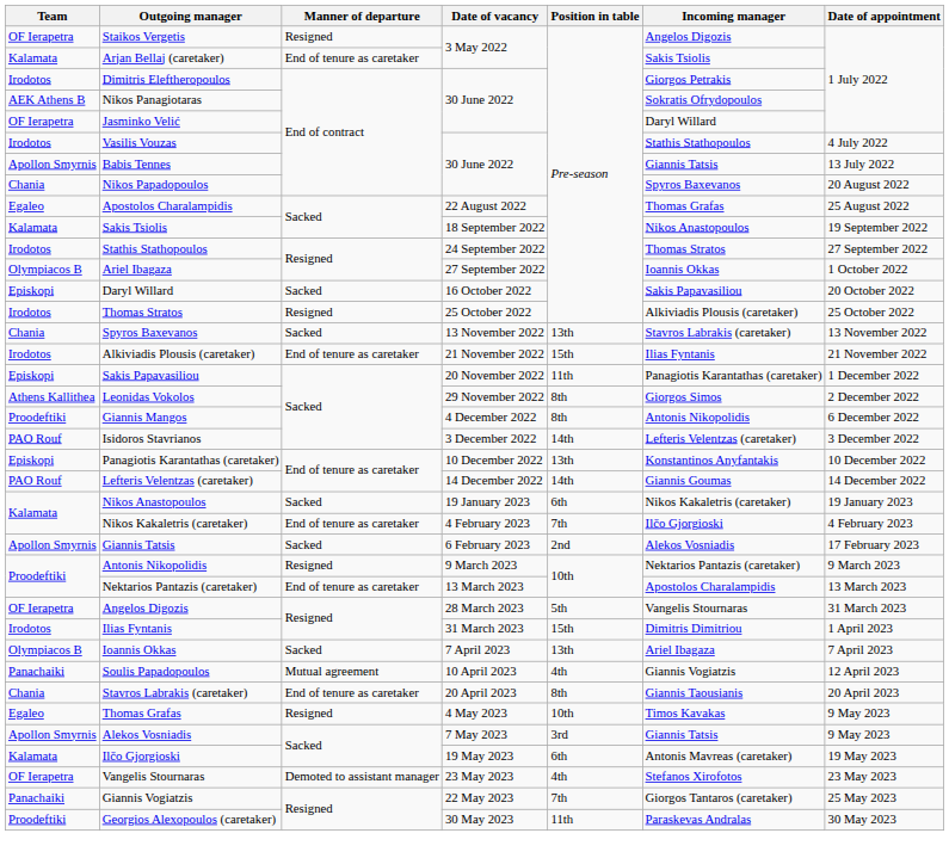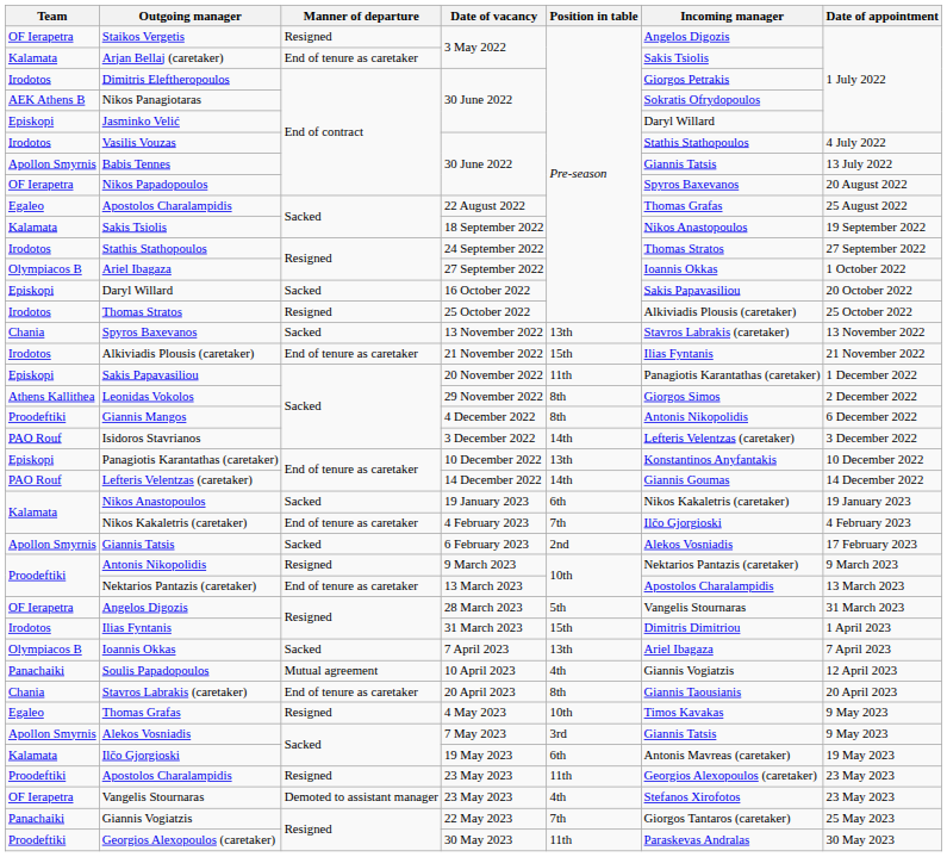 <table class="wikitable" style="font-size: 85%">
 <tr>
 <th>Team</th>
 <th>Outgoing manager</th>
 <th>Manner of departure</th>
 <th>Date of vacancy</th>
 <th>Position in table</th>
 <th>Incoming manager</th>
 <th>Date of appointment</th>
 </tr>
 <tr>
 <td><a href='#'>OF Ierapetra</a></td>
 <td> <a href='#'>Staikos Vergetis</a></td>
 <td>Resigned</td>
 <td rowspan="2">3 May 2022</td>
 <td rowspan="14"><em>Pre-season</em></td>
 <td> <a href='#'>Angelos Digozis</a></td>
 <td rowspan="5">1 July 2022</td>
 </tr>
 <tr>
 <td><a href='#'>Kalamata</a></td>
 <td> <a href='#'>Arjan Bellaj</a> (caretaker)</td>
 <td>End of tenure as caretaker</td>
 <td> <a href='#'>Sakis Tsiolis</a></td>
 </tr>
 <tr>
 <td><a href='#'>Irodotos</a></td>
 <td> <a href='#'>Dimitris Eleftheropoulos</a></td>
 <td rowspan="6">End of contract</td>
 <td rowspan="3">30 June 2022</td>
 <td> <a href='#'>Giorgos Petrakis</a></td>
 </tr>
 <tr>
 <td><a href='#'>AEK Athens B</a></td>
 <td> Nikos Panagiotaras</td>
 <td> <a href='#'>Sokratis Ofrydopoulos</a></td>
 </tr>
 <tr>
-<td><a href='#'>OF Ierapetra</a></td>
+<td><a href='#'>Episkopi</a></td>
 <td> <a href='#'>Jasminko Velić</a></td>
 <td> Daryl Willard</td>
 </tr>
 <tr>
 <td><a href='#'>Irodotos</a></td>
 <td> <a href='#'>Vasilis Vouzas</a></td>
 <td rowspan="3">30 June 2022</td>
 <td> <a href='#'>Stathis Stathopoulos</a></td>
 <td>4 July 2022</td>
 </tr>
 <tr>
 <td><a href='#'>Apollon Smyrnis</a></td>
 <td> <a href='#'>Babis Tennes</a></td>
 <td> <a href='#'>Giannis Tatsis</a></td>
 <td>13 July 2022</td>
 </tr>
 <tr>
-<td><a href='#'>Chania</a></td>
+<td><a href='#'>OF Ierapetra</a></td>
 <td> <a href='#'>Nikos Papadopoulos</a></td>
 <td> <a href='#'>Spyros Baxevanos</a></td>
 <td>20 August 2022</td>
 </tr>
 <tr>
 <td><a href='#'>Egaleo</a></td>
 <td> <a href='#'>Apostolos Charalampidis</a></td>
 <td rowspan="2">Sacked</td>
 <td>22 August 2022</td>
 <td> <a href='#'>Thomas Grafas</a></td>
 <td>25 August 2022</td>
 </tr>
 <tr>
 <td><a href='#'>Kalamata</a></td>
 <td> <a href='#'>Sakis Tsiolis</a></td>
 <td>18 September 2022</td>
 <td> <a href='#'>Nikos Anastopoulos</a></td>
 <td>19 September 2022</td>
 </tr>
 <tr>
 <td><a href='#'>Irodotos</a></td>
 <td> <a href='#'>Stathis Stathopoulos</a></td>
 <td rowspan="2">Resigned</td>
 <td>24 September 2022</td>
 <td> <a href='#'>Thomas Stratos</a></td>
 <td>27 September 2022</td>
 </tr>
 <tr>
 <td><a href='#'>Olympiacos B</a></td>
 <td> <a href='#'>Ariel Ibagaza</a></td>
 <td>27 September 2022</td>
 <td> <a href='#'>Ioannis Okkas</a></td>
 <td>1 October 2022</td>
 </tr>
 <tr>
 <td><a href='#'>Episkopi</a></td>
 <td> Daryl Willard</td>
 <td>Sacked</td>
 <td>16 October 2022</td>
 <td> <a href='#'>Sakis Papavasiliou</a></td>
 <td>20 October 2022</td>
 </tr>
 <tr>
 <td><a href='#'>Irodotos</a></td>
 <td> <a href='#'>Thomas Stratos</a></td>
 <td>Resigned</td>
 <td>25 October 2022</td>
 <td> Alkiviadis Plousis (caretaker)</td>
 <td>25 October 2022</td>
 </tr>
 <tr>
 <td><a href='#'>Chania</a></td>
 <td> <a href='#'>Spyros Baxevanos</a></td>
 <td>Sacked</td>
 <td>13 November 2022</td>
 <td>13th</td>
 <td> <a href='#'>Stavros Labrakis</a> (caretaker)</td>
 <td>13 November 2022</td>
 </tr>
 <tr>
 <td><a href='#'>Irodotos</a></td>
 <td> Alkiviadis Plousis (caretaker)</td>
 <td>End of tenure as caretaker</td>
 <td>21 November 2022</td>
 <td>15th</td>
 <td> <a href='#'>Ilias Fyntanis</a></td>
 <td>21 November 2022</td>
 </tr>
 <tr>
 <td><a href='#'>Episkopi</a></td>
 <td> <a href='#'>Sakis Papavasiliou</a></td>
 <td rowspan="4">Sacked</td>
 <td>20 November 2022</td>
 <td>11th</td>
 <td> Panagiotis Karantathas (caretaker)</td>
 <td>1 December 2022</td>
 </tr>
 <tr>
 <td><a href='#'>Athens Kallithea</a></td>
 <td> <a href='#'>Leonidas Vokolos</a></td>
 <td>29 November 2022</td>
 <td>8th</td>
 <td> <a href='#'>Giorgos Simos</a></td>
 <td>2 December 2022</td>
 </tr>
 <tr>
 <td><a href='#'>Proodeftiki</a></td>
 <td> <a href='#'>Giannis Mangos</a></td>
 <td>4 December 2022</td>
 <td>8th</td>
 <td> <a href='#'>Antonis Nikopolidis</a></td>
 <td>6 December 2022</td>
 </tr>
 <tr>
 <td><a href='#'>PAO Rouf</a></td>
 <td> Isidoros Stavrianos</td>
 <td>3 December 2022</td>
 <td>14th</td>
 <td> <a href='#'>Lefteris Velentzas</a> (caretaker)</td>
 <td>3 December 2022</td>
 </tr>
 <tr>
 <td><a href='#'>Episkopi</a></td>
 <td> Panagiotis Karantathas (caretaker)</td>
 <td rowspan="2">End of tenure as caretaker</td>
 <td>10 December 2022</td>
 <td>13th</td>
 <td> <a href='#'>Konstantinos Anyfantakis</a></td>
 <td>10 December 2022</td>
 </tr>
 <tr>
 <td><a href='#'>PAO Rouf</a></td>
 <td> <a href='#'>Lefteris Velentzas</a> (caretaker)</td>
 <td>14 December 2022</td>
 <td>14th</td>
 <td> <a href='#'>Giannis Goumas</a></td>
 <td>14 December 2022</td>
 </tr>
 <tr>
 <td rowspan="2"><a href='#'>Kalamata</a></td>
 <td> <a href='#'>Nikos Anastopoulos</a></td>
 <td>Sacked</td>
 <td>19 January 2023</td>
 <td>6th</td>
 <td> Nikos Kakaletris (caretaker)</td>
 <td>19 January 2023</td>
 </tr>
 <tr>
 <td> Nikos Kakaletris (caretaker)</td>
 <td>End of tenure as caretaker</td>
 <td>4 February 2023</td>
 <td>7th</td>
 <td> <a href='#'>Ilčo Gjorgioski</a></td>
 <td>4 February 2023</td>
 </tr>
 <tr>
 <td><a href='#'>Apollon Smyrnis</a></td>
 <td> <a href='#'>Giannis Tatsis</a></td>
 <td>Sacked</td>
 <td>6 February 2023</td>
 <td>2nd</td>
 <td> <a href='#'>Alekos Vosniadis</a></td>
 <td>17 February 2023</td>
 </tr>
 <tr>
 <td rowspan="2"><a href='#'>Proodeftiki</a></td>
 <td> <a href='#'>Antonis Nikopolidis</a></td>
 <td>Resigned</td>
 <td>9 March 2023</td>
 <td rowspan="2">10th</td>
 <td> Nektarios Pantazis (caretaker)</td>
 <td>9 March 2023</td>
 </tr>
 <tr>
 <td> Nektarios Pantazis (caretaker)</td>
 <td>End of tenure as caretaker</td>
 <td>13 March 2023</td>
 <td> <a href='#'>Apostolos Charalampidis</a></td>
 <td>13 March 2023</td>
 </tr>
 <tr>
 <td><a href='#'>OF Ierapetra</a></td>
 <td> <a href='#'>Angelos Digozis</a></td>
 <td rowspan="2">Resigned</td>
 <td>28 March 2023</td>
 <td>5th</td>
 <td> Vangelis Stournaras</td>
 <td>31 March 2023</td>
 </tr>
 <tr>
 <td><a href='#'>Irodotos</a></td>
 <td> <a href='#'>Ilias Fyntanis</a></td>
 <td>31 March 2023</td>
 <td>15th</td>
 <td> <a href='#'>Dimitris Dimitriou</a></td>
 <td>1 April 2023</td>
 </tr>
 <tr>
 <td><a href='#'>Olympiacos B</a></td>
 <td> <a href='#'>Ioannis Okkas</a></td>
 <td>Sacked</td>
 <td>7 April 2023</td>
 <td>13th</td>
 <td> <a href='#'>Ariel Ibagaza</a></td>
 <td>7 April 2023</td>
 </tr>
 <tr>
 <td><a href='#'>Panachaiki</a></td>
 <td> <a href='#'>Soulis Papadopoulos</a></td>
 <td>Mutual agreement</td>
 <td>10 April 2023</td>
 <td>4th</td>
 <td> Giannis Vogiatzis</td>
 <td>12 April 2023</td>
 </tr>
 <tr>
 <td><a href='#'>Chania</a></td>
 <td> <a href='#'>Stavros Labrakis</a> (caretaker)</td>
 <td>End of tenure as caretaker</td>
 <td>20 April 2023</td>
 <td>8th</td>
 <td> <a href='#'>Giannis Taousianis</a></td>
 <td>20 April 2023</td>
 </tr>
 <tr>
 <td><a href='#'>Egaleo</a></td>
 <td> <a href='#'>Thomas Grafas</a></td>
 <td>Resigned</td>
 <td>4 May 2023</td>
 <td>10th</td>
 <td> <a href='#'>Timos Kavakas</a></td>
 <td>9 May 2023</td>
 </tr>
 <tr>
 <td><a href='#'>Apollon Smyrnis</a></td>
 <td> <a href='#'>Alekos Vosniadis</a></td>
 <td rowspan="2">Sacked</td>
 <td>7 May 2023</td>
 <td>3rd</td>
 <td> <a href='#'>Giannis Tatsis</a></td>
 <td>9 May 2023</td>
 </tr>
 <tr>
 <td><a href='#'>Kalamata</a></td>
 <td> <a href='#'>Ilčo Gjorgioski</a></td>
 <td>19 May 2023</td>
 <td>6th</td>
 <td> Antonis Mavreas (caretaker)</td>
 <td>19 May 2023</td>
 </tr>
 <tr>
+<td><a href='#'>Proodeftiki</a></td>
+<td> <a href='#'>Apostolos Charalampidis</a></td>
+<td>Resigned</td>
+<td>23 May 2023</td>
+<td>11th</td>
+<td> <a href='#'>Georgios Alexopoulos</a> (caretaker)</td>
+<td>23 May 2023</td>
+</tr>
+<tr>
 <td><a href='#'>OF Ierapetra</a></td>
 <td> Vangelis Stournaras</td>
 <td>Demoted to assistant manager</td>
 <td>23 May 2023</td>
 <td>4th</td>
 <td> <a href='#'>Stefanos Xirofotos</a></td>
 <td>23 May 2023</td>
 </tr>
 <tr>
 <td><a href='#'>Panachaiki</a></td>
 <td> Giannis Vogiatzis</td>
 <td rowspan="2">Resigned</td>
 <td>22 May 2023</td>
 <td>7th</td>
 <td> Giorgos Tantaros (caretaker)</td>
 <td>25 May 2023</td>
 </tr>
 <tr>
 <td><a href='#'>Proodeftiki</a></td>
 <td> <a href='#'>Georgios Alexopoulos</a> (caretaker)</td>
 <td>30 May 2023</td>
 <td>11th</td>
 <td> <a href='#'>Paraskevas Andralas</a></td>
 <td>30 May 2023</td>
 </tr>
 </table>
